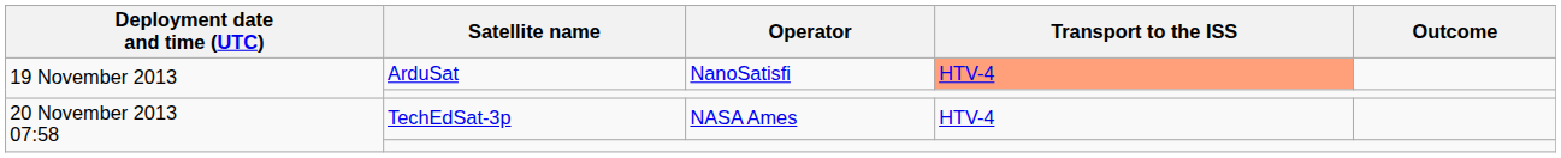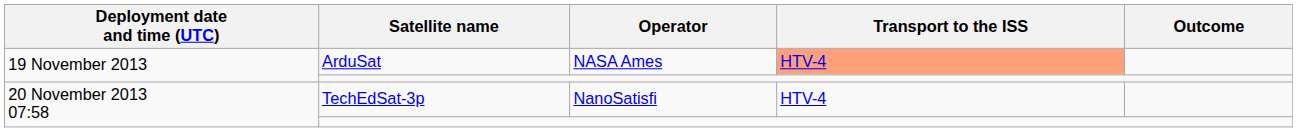 <table class="wikitable" style="width: 100%;">
 <tr>
 <th scope="col">Deployment date<br>and time (<a href='#'>UTC</a>)</th>
 <th scope="col">Satellite name</th>
 <th scope="col">Operator</th>
 <th scope="col">Transport to the ISS</th>
 <th scope="col">Outcome</th>
 </tr>
 <tr>
 <td rowspan=2>19 November 2013</td>
 <td> <a href='#'>ArduSat</a></td>
-<td><a href='#'>NanoSatisfi</a></td>
+<td><a href='#'>NASA Ames</a></td>
 <td style="background: lightsalmon;"><a href='#'>HTV-4</a></td>
 <td></td>
 </tr>
 <tr>
 <td colspan=4></td>
 </tr>
 <tr>
 <td rowspan=2>20 November 2013 <br> 07:58</td>
 <td> <a href='#'>TechEdSat-3p</a></td>
-<td><a href='#'>NASA Ames</a></td>
+<td><a href='#'>NanoSatisfi</a></td>
 <td><a href='#'>HTV-4</a></td>
 <td></td>
 </tr>
 <tr>
 <td colspan=4></td>
 </tr>
 </table>
